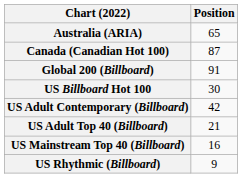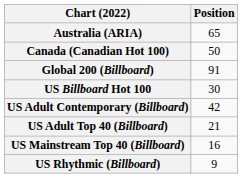 <table class="wikitable sortable plainrowheaders" style="text-align:center">
 <tr>
 <th scope="col">Chart (2022)</th>
 <th scope="col">Position</th>
 </tr>
 <tr>
 <th scope="row">Australia (ARIA)</th>
 <td>65</td>
 </tr>
 <tr>
 <th scope="row">Canada (Canadian Hot 100)</th>
-<td>87</td>
+<td>50</td>
 </tr>
 <tr>
 <th scope="row">Global 200 (<em>Billboard</em>)</th>
 <td>91</td>
 </tr>
 <tr>
 <th scope="row">US <em>Billboard</em> Hot 100</th>
 <td>30</td>
 </tr>
 <tr>
 <th scope="row">US Adult Contemporary (<em>Billboard</em>)</th>
 <td>42</td>
 </tr>
 <tr>
 <th scope="row">US Adult Top 40 (<em>Billboard</em>)</th>
 <td>21</td>
 </tr>
 <tr>
 <th scope="row">US Mainstream Top 40 (<em>Billboard</em>)</th>
 <td>16</td>
 </tr>
 <tr>
 <th scope="row">US Rhythmic (<em>Billboard</em>)</th>
 <td>9</td>
 </tr>
 </table>
